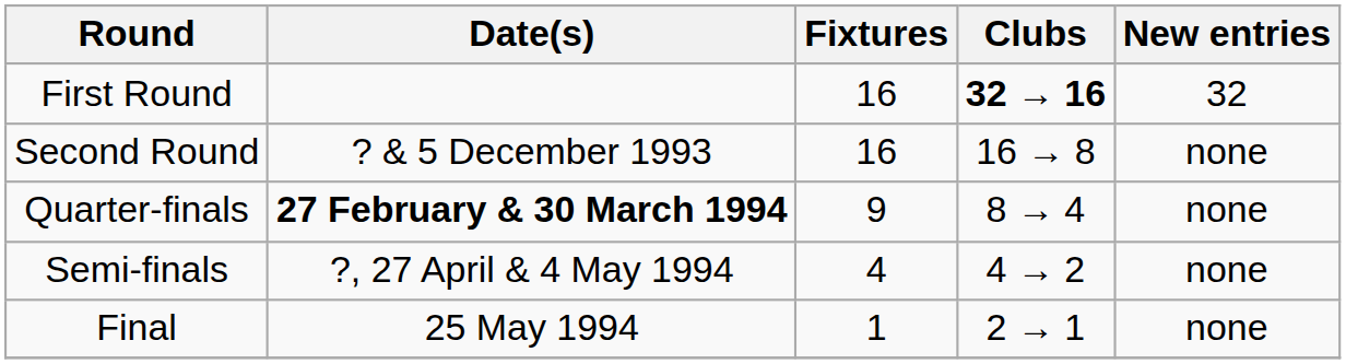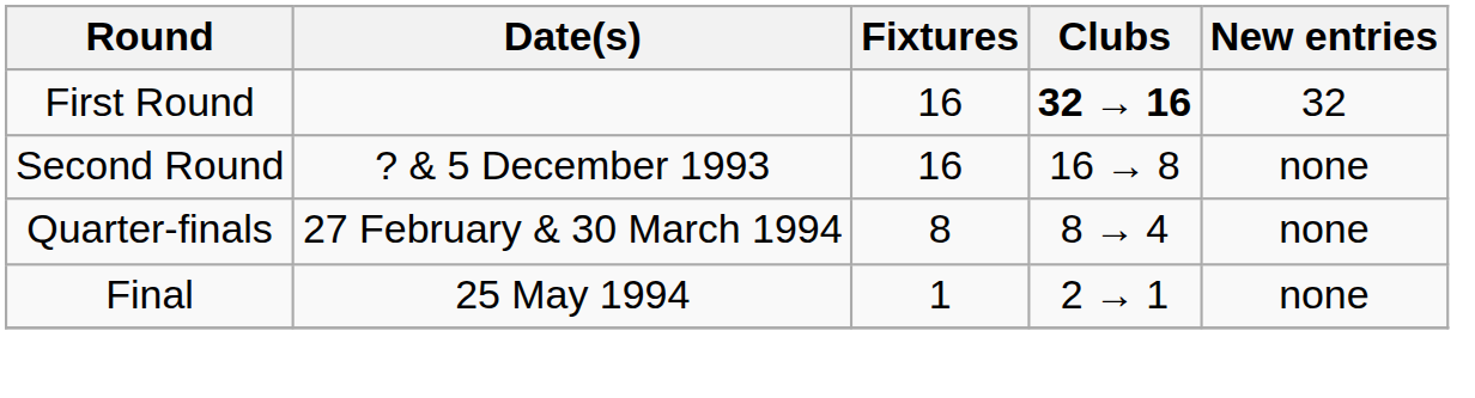 <table class="wikitable" style="text-align:center">
 <tr>
 <th>Round</th>
 <th>Date(s)</th>
 <th>Fixtures</th>
 <th>Clubs</th>
 <th>New entries</th>
 </tr>
 <tr>
 <td>First Round</td>
 <td></td>
 <td>16</td>
 <td><strong>32 → 16</strong></td>
 <td>32</td>
 </tr>
 <tr>
 <td>Second Round</td>
 <td>? & 5 December 1993</td>
 <td>16</td>
 <td>16 → 8</td>
 <td>none</td>
 </tr>
 <tr>
 <td>Quarter-finals</td>
-<td><strong>27 February & 30 March 1994</strong></td>
-<td>9</td>
+<td>27 February & 30 March 1994</td>
+<td>8</td>
 <td>8 → 4</td>
-<td>none</td>
-</tr>
-<tr>
-<td>Semi-finals</td>
-<td>?, 27 April & 4 May 1994</td>
-<td>4</td>
-<td>4 → 2</td>
 <td>none</td>
 </tr>
 <tr>
 <td>Final</td>
 <td>25 May 1994</td>
 <td>1</td>
 <td>2 → 1</td>
 <td>none</td>
 </tr>
 <tr>
 </tr>
 </table>
